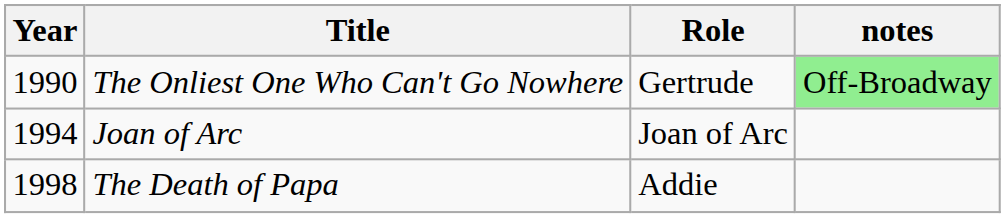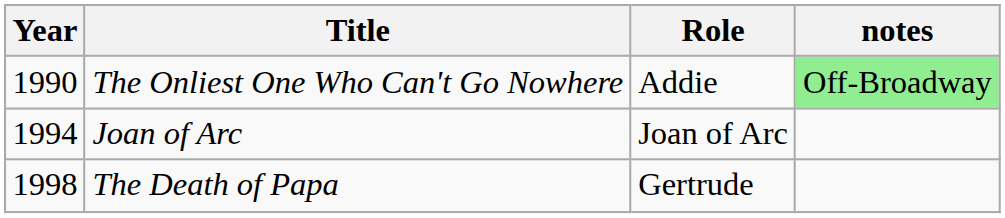 <table class="wikitable">
 <tr>
 <th>Year</th>
 <th>Title</th>
 <th>Role</th>
 <th>notes</th>
 </tr>
 <tr>
 <td>1990</td>
 <td><em>The Onliest One Who Can't Go Nowhere</em></td>
-<td>Gertrude</td>
+<td>Addie</td>
 <td style="background: lightgreen;">Off-Broadway</td>
 </tr>
 <tr>
 <td>1994</td>
 <td><em>Joan of Arc</em></td>
 <td>Joan of Arc</td>
 <td></td>
 </tr>
 <tr>
 <td>1998</td>
 <td><em>The Death of Papa</em></td>
-<td>Addie</td>
+<td>Gertrude</td>
 <td></td>
 </tr>
 </table>
